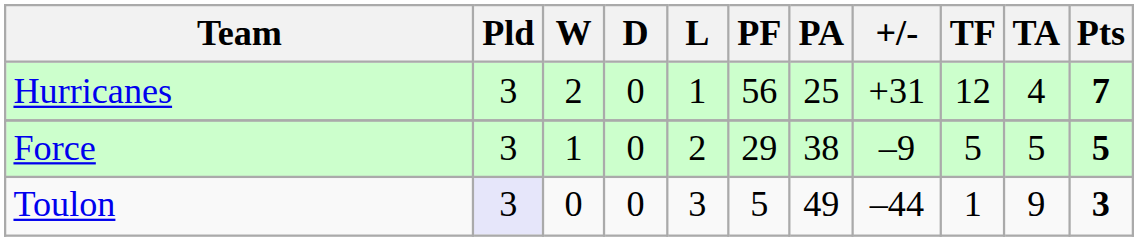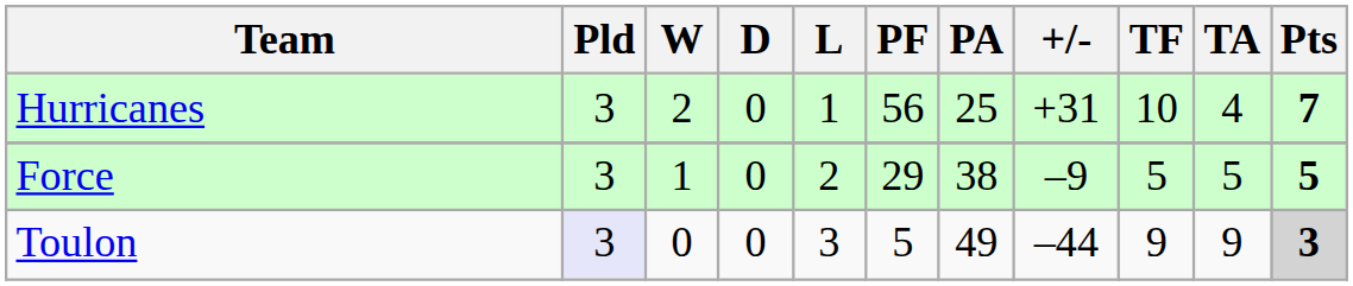 <table class="wikitable" style="text-align: center;">
 <tr>
 <th width="200">Team</th>
 <th width="20">Pld</th>
 <th width="20">W</th>
 <th width="20">D</th>
 <th width="20">L</th>
 <th width="20">PF</th>
 <th width="20">PA</th>
 <th width="32">+/-</th>
 <th width="20">TF</th>
 <th width="20">TA</th>
 <th width="20">Pts</th>
 </tr>
 <tr style="background:#ccffcc">
 <td align=left> <a href='#'>Hurricanes</a></td>
 <td>3</td>
 <td>2</td>
 <td>0</td>
 <td>1</td>
 <td>56</td>
 <td>25</td>
 <td>+31</td>
-<td>12</td>
+<td>10</td>
 <td>4</td>
 <td><strong>7</strong></td>
 </tr>
 <tr>
 </tr>
 <tr style="background:#ccffcc">
 <td align=left> <a href='#'>Force</a></td>
 <td>3</td>
 <td>1</td>
 <td>0</td>
 <td>2</td>
 <td>29</td>
 <td>38</td>
 <td>–9</td>
 <td>5</td>
 <td>5</td>
 <td><strong>5</strong></td>
 </tr>
 <tr>
 <td align=left> <a href='#'>Toulon</a></td>
 <td style="background: lavender;">3</td>
 <td>0</td>
 <td>0</td>
 <td>3</td>
 <td>5</td>
 <td>49</td>
 <td>–44</td>
-<td>1</td>
 <td>9</td>
-<td><strong>3</strong></td>
+<td>9</td>
+<td style="background: lightgrey;"><strong>3</strong></td>
 </tr>
 </table>
